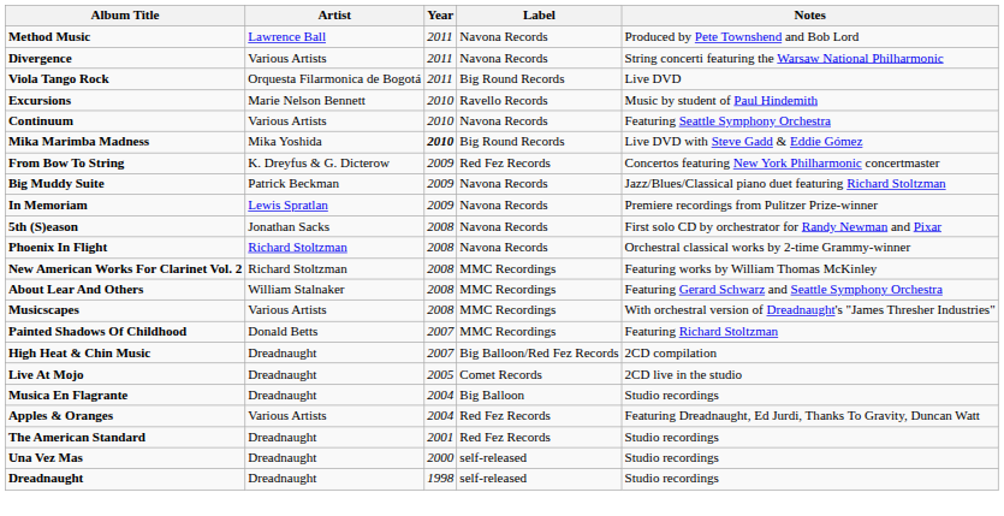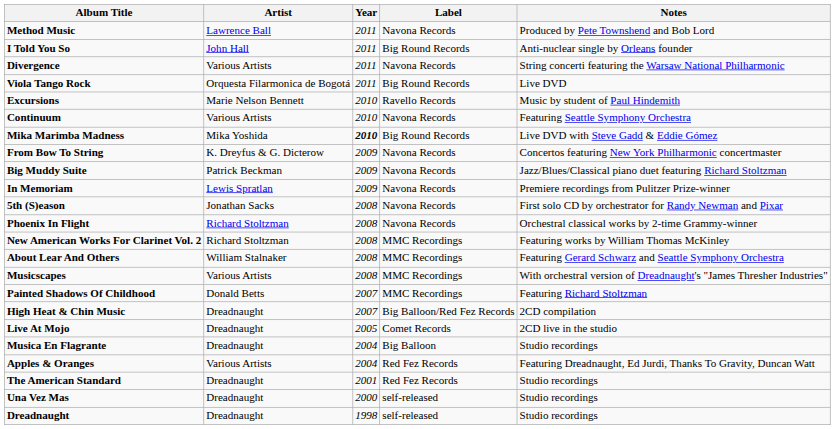 <table class="wikitable sortable" border="1">
 <tr>
 <th><strong>Album Title</strong></th>
 <th><strong>Artist</strong></th>
 <th><strong>Year</strong></th>
 <th><strong>Label</strong></th>
 <th><strong>Notes</strong></th>
 </tr>
 <tr>
 <td><strong>Method Music</strong></td>
 <td><a href='#'>Lawrence Ball</a></td>
 <td><em>2011</em></td>
 <td>Navona Records</td>
 <td>Produced by <a href='#'>Pete Townshend</a> and Bob Lord</td>
+</tr>
+<tr>
+<td><strong>I Told You So</strong></td>
+<td><a href='#'>John Hall</a></td>
+<td><em>2011</em></td>
+<td>Big Round Records</td>
+<td>Anti-nuclear single by <a href='#'>Orleans</a> founder</td>
 </tr>
 <tr>
 <td><strong>Divergence</strong></td>
 <td>Various Artists</td>
 <td><em>2011</em></td>
 <td>Navona Records</td>
 <td>String concerti featuring the <a href='#'>Warsaw National Philharmonic</a></td>
 </tr>
 <tr>
 <td><strong>Viola Tango Rock</strong></td>
 <td>Orquesta Filarmonica de Bogotá</td>
 <td><em>2011</em></td>
 <td>Big Round Records</td>
 <td>Live DVD</td>
 </tr>
 <tr>
 <td><strong>Excursions</strong></td>
 <td>Marie Nelson Bennett</td>
 <td><em>2010</em></td>
 <td>Ravello Records</td>
 <td>Music by student of <a href='#'>Paul Hindemith</a></td>
 </tr>
 <tr>
 <td><strong>Continuum</strong></td>
 <td>Various Artists</td>
 <td><em>2010</em></td>
 <td>Navona Records</td>
 <td>Featuring <a href='#'>Seattle Symphony Orchestra</a></td>
 </tr>
 <tr>
 <td><strong>Mika Marimba Madness</strong></td>
 <td>Mika Yoshida</td>
 <td><strong><em>2010</em></strong></td>
 <td>Big Round Records</td>
 <td>Live DVD with <a href='#'>Steve Gadd</a> & <a href='#'>Eddie Gómez</a></td>
 </tr>
 <tr>
 <td><strong>From Bow To String</strong></td>
 <td>K. Dreyfus & G. Dicterow</td>
 <td><em>2009</em></td>
-<td>Red Fez Records</td>
+<td>Navona Records</td>
 <td>Concertos featuring <a href='#'>New York Philharmonic</a> concertmaster</td>
 </tr>
 <tr>
 <td><strong>Big Muddy Suite</strong></td>
 <td>Patrick Beckman</td>
 <td><em>2009</em></td>
 <td>Navona Records</td>
 <td>Jazz/Blues/Classical piano duet featuring <a href='#'>Richard Stoltzman</a></td>
 </tr>
 <tr>
 <td><strong>In Memoriam</strong></td>
 <td><a href='#'>Lewis Spratlan</a></td>
 <td><em>2009</em></td>
 <td>Navona Records</td>
 <td>Premiere recordings from Pulitzer Prize-winner</td>
 </tr>
 <tr>
 <td><strong>5th (S)eason</strong></td>
 <td>Jonathan Sacks</td>
 <td><em>2008</em></td>
 <td>Navona Records</td>
 <td>First solo CD by orchestrator for <a href='#'>Randy Newman</a> and <a href='#'>Pixar</a></td>
 </tr>
 <tr>
 <td><strong>Phoenix In Flight</strong></td>
 <td><a href='#'>Richard Stoltzman</a></td>
 <td><em>2008</em></td>
 <td>Navona Records</td>
 <td>Orchestral classical works by 2-time Grammy-winner</td>
 </tr>
 <tr>
 <td><strong>New American Works For Clarinet Vol. 2</strong></td>
 <td>Richard Stoltzman</td>
 <td><em>2008</em></td>
 <td>MMC Recordings</td>
 <td>Featuring works by William Thomas McKinley</td>
 </tr>
 <tr>
 <td><strong>About Lear And Others</strong></td>
 <td>William Stalnaker</td>
 <td><em>2008</em></td>
 <td>MMC Recordings</td>
 <td>Featuring <a href='#'>Gerard Schwarz</a> and <a href='#'>Seattle Symphony Orchestra</a></td>
 </tr>
 <tr>
 <td><strong>Musicscapes</strong></td>
 <td>Various Artists</td>
 <td><em>2008</em></td>
 <td>MMC Recordings</td>
 <td>With orchestral version of <a href='#'>Dreadnaught</a>'s "James Thresher Industries"</td>
 </tr>
 <tr>
 <td><strong>Painted Shadows Of Childhood</strong></td>
 <td>Donald Betts</td>
 <td><em>2007</em></td>
 <td>MMC Recordings</td>
 <td>Featuring <a href='#'>Richard Stoltzman</a></td>
 </tr>
 <tr>
 <td><strong>High Heat & Chin Music</strong></td>
 <td>Dreadnaught</td>
 <td><em>2007</em></td>
 <td>Big Balloon/Red Fez Records</td>
 <td>2CD compilation</td>
 </tr>
 <tr>
 <td><strong>Live At Mojo</strong></td>
 <td>Dreadnaught</td>
 <td><em>2005</em></td>
 <td>Comet Records</td>
 <td>2CD live in the studio</td>
 </tr>
 <tr>
 <td><strong>Musica En Flagrante</strong></td>
 <td>Dreadnaught</td>
 <td><em>2004</em></td>
 <td>Big Balloon</td>
 <td>Studio recordings</td>
 </tr>
 <tr>
 <td><strong>Apples & Oranges</strong></td>
 <td>Various Artists</td>
 <td><em>2004</em></td>
 <td>Red Fez Records</td>
 <td>Featuring Dreadnaught, Ed Jurdi, Thanks To Gravity, Duncan Watt</td>
 </tr>
 <tr>
 <td><strong>The American Standard</strong></td>
 <td>Dreadnaught</td>
 <td><em>2001</em></td>
 <td>Red Fez Records</td>
 <td>Studio recordings</td>
 </tr>
 <tr>
 <td><strong>Una Vez Mas</strong></td>
 <td>Dreadnaught</td>
 <td><em>2000</em></td>
 <td>self-released</td>
 <td>Studio recordings</td>
 </tr>
 <tr>
 <td><strong>Dreadnaught</strong></td>
 <td>Dreadnaught</td>
 <td><em>1998</em></td>
 <td>self-released</td>
 <td>Studio recordings</td>
 </tr>
 </table>
